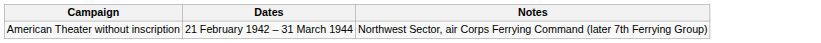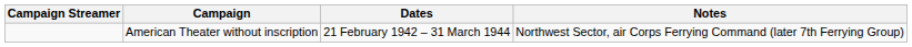 <table class="wikitable">
 <tr style="background:#efefef;">
+<th>Campaign Streamer</th>
 <th>Campaign</th>
 <th>Dates</th>
 <th>Notes</th>
 </tr>
 <tr>
+<td></td>
 <td>American Theater without inscription</td>
 <td>21 February 1942 – 31 March 1944</td>
 <td>Northwest Sector, air Corps Ferrying Command (later 7th Ferrying Group)</td>
 </tr>
 </table>
